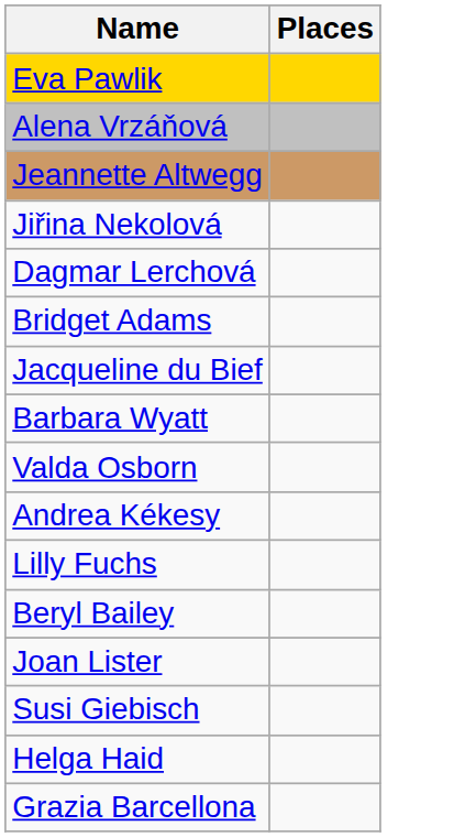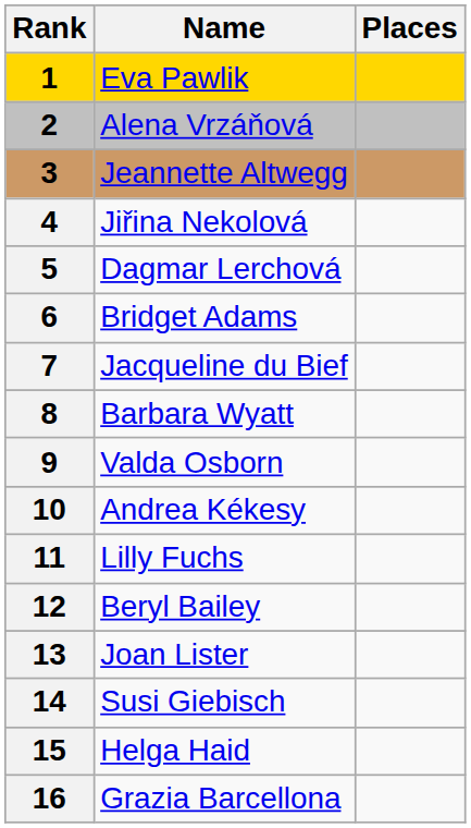 <table class="wikitable">
 <tr>
+<th>Rank</th>
 <th>Name</th>
 <th>Places</th>
 </tr>
 <tr bgcolor="gold">
+<td align="center"><strong>1</strong></td>
 <td> <a href='#'>Eva Pawlik</a></td>
 <td></td>
 </tr>
 <tr bgcolor="silver">
+<td align="center"><strong>2</strong></td>
 <td> <a href='#'>Alena Vrzáňová</a></td>
 <td></td>
 </tr>
 <tr bgcolor="cc9966">
+<td align="center"><strong>3</strong></td>
 <td> <a href='#'>Jeannette Altwegg</a></td>
 <td></td>
 </tr>
 <tr>
+<th>4</th>
 <td> <a href='#'>Jiřina Nekolová</a></td>
 <td></td>
 </tr>
 <tr>
+<th>5</th>
 <td> <a href='#'>Dagmar Lerchová</a></td>
 <td></td>
 </tr>
 <tr>
+<th>6</th>
 <td> <a href='#'>Bridget Adams</a></td>
 <td></td>
 </tr>
 <tr>
+<th>7</th>
 <td> <a href='#'>Jacqueline du Bief</a></td>
 <td></td>
 </tr>
 <tr>
+<th>8</th>
 <td> <a href='#'>Barbara Wyatt</a></td>
 <td></td>
 </tr>
 <tr>
+<th>9</th>
 <td> <a href='#'>Valda Osborn</a></td>
 <td></td>
 </tr>
 <tr>
+<th>10</th>
 <td> <a href='#'>Andrea Kékesy</a></td>
 <td></td>
 </tr>
 <tr>
+<th>11</th>
 <td> <a href='#'>Lilly Fuchs</a></td>
 <td></td>
 </tr>
 <tr>
+<th>12</th>
 <td> <a href='#'>Beryl Bailey</a></td>
 <td></td>
 </tr>
 <tr>
+<th>13</th>
 <td> <a href='#'>Joan Lister</a></td>
 <td></td>
 </tr>
 <tr>
+<th>14</th>
 <td> <a href='#'>Susi Giebisch</a></td>
 <td></td>
 </tr>
 <tr>
+<th>15</th>
 <td> <a href='#'>Helga Haid</a></td>
 <td></td>
 </tr>
 <tr>
+<th>16</th>
 <td> <a href='#'>Grazia Barcellona</a></td>
 <td></td>
 </tr>
 </table>
